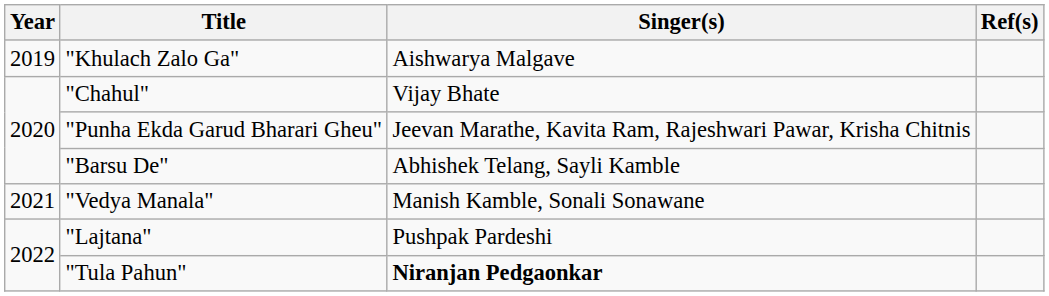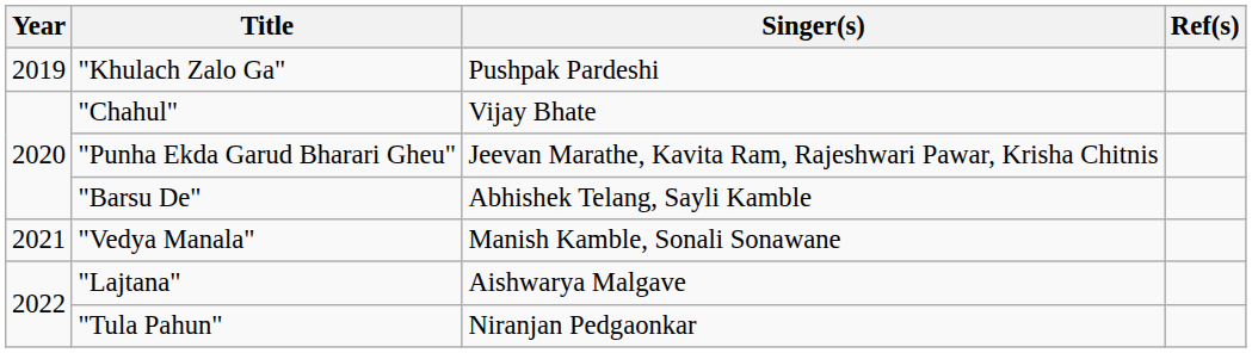 <table class="wikitable">
 <tr>
 <th>Year</th>
 <th>Title</th>
 <th>Singer(s)</th>
 <th>Ref(s)</th>
 </tr>
 <tr>
 <td>2019</td>
 <td>"Khulach Zalo Ga"</td>
-<td>Aishwarya Malgave</td>
+<td>Pushpak Pardeshi</td>
 <td></td>
 </tr>
 <tr>
 <td rowspan="3">2020</td>
 <td>"Chahul"</td>
 <td>Vijay Bhate</td>
 <td></td>
 </tr>
 <tr>
 <td>"Punha Ekda Garud Bharari Gheu"</td>
 <td>Jeevan Marathe, Kavita Ram, Rajeshwari Pawar, Krisha Chitnis</td>
 <td></td>
 </tr>
 <tr>
 <td>"Barsu De"</td>
 <td>Abhishek Telang, Sayli Kamble</td>
 <td></td>
 </tr>
 <tr>
 <td>2021</td>
 <td>"Vedya Manala"</td>
 <td>Manish Kamble, Sonali Sonawane</td>
 <td></td>
 </tr>
 <tr>
 <td rowspan="2">2022</td>
 <td>"Lajtana"</td>
-<td>Pushpak Pardeshi</td>
+<td>Aishwarya Malgave</td>
 <td></td>
 </tr>
 <tr>
 <td>"Tula Pahun"</td>
-<td><strong>Niranjan Pedgaonkar</strong></td>
+<td>Niranjan Pedgaonkar</td>
 <td></td>
 </tr>
 </table>
